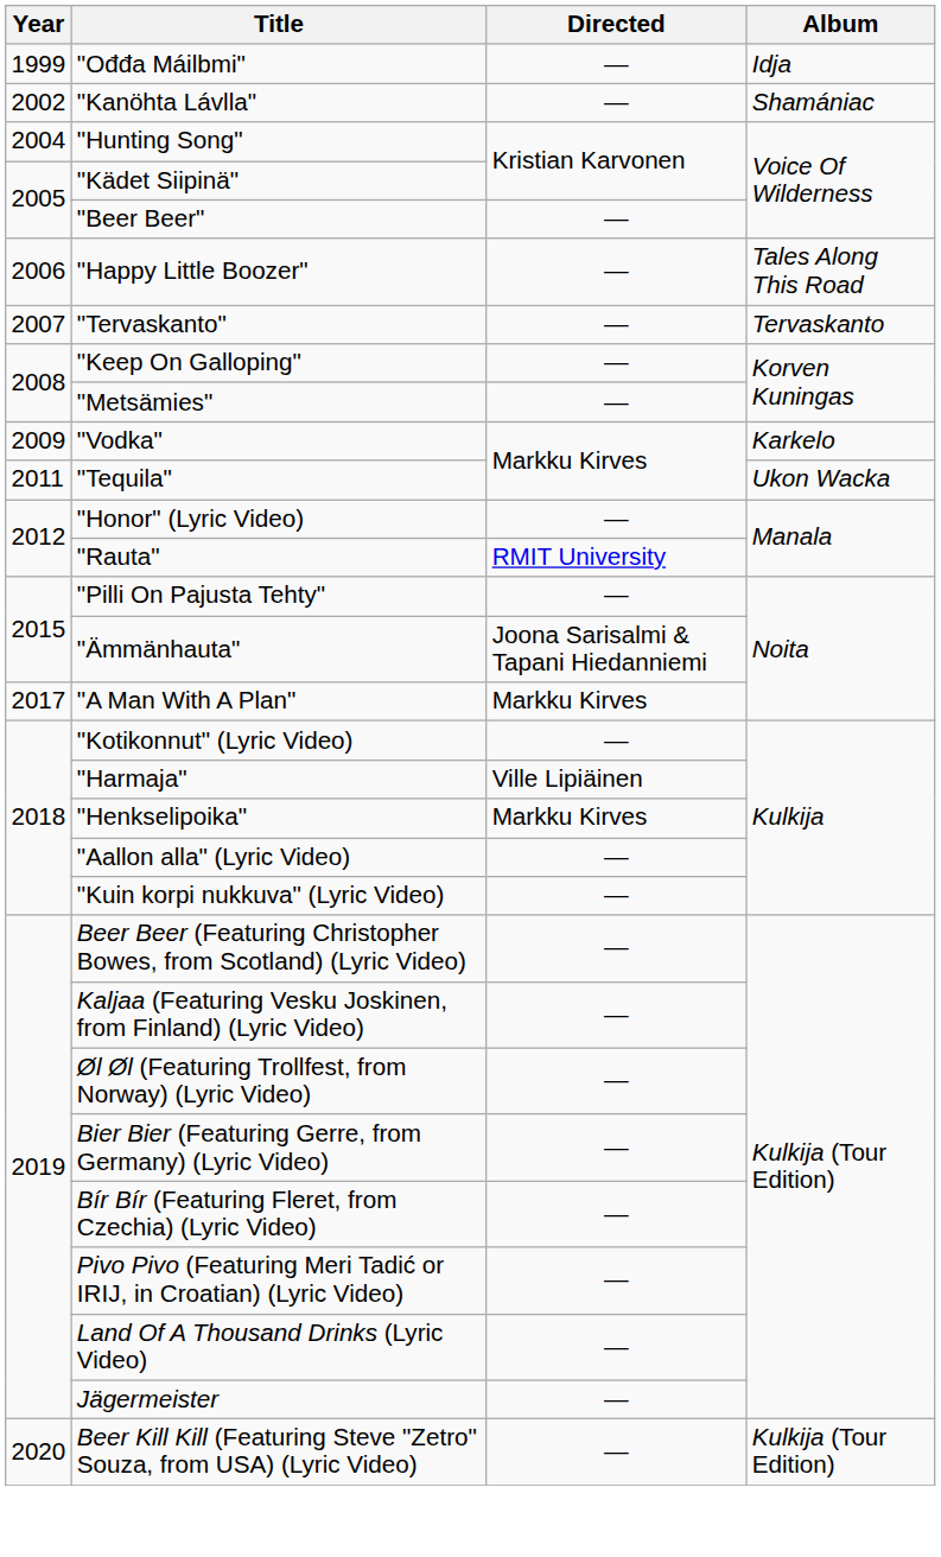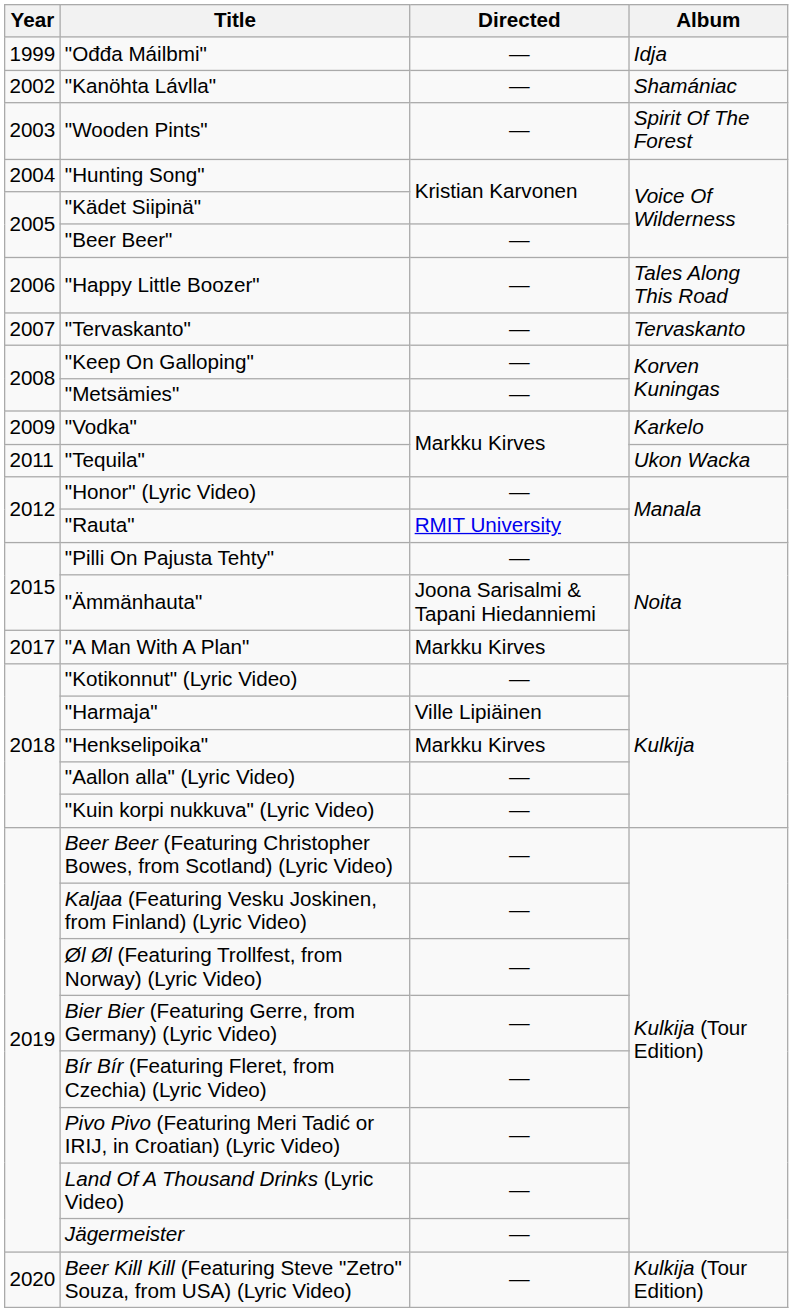 <table class="wikitable">
 <tr>
 <th>Year</th>
 <th>Title</th>
 <th>Directed</th>
 <th>Album</th>
 </tr>
 <tr>
 <td>1999</td>
 <td>"Ođđa Máilbmi"</td>
 <td style="text-align:center;">—</td>
 <td><em>Idja</em></td>
 </tr>
 <tr>
 <td>2002</td>
 <td>"Kanöhta Lávlla"</td>
 <td style="text-align:center;">—</td>
 <td><em>Shamániac</em></td>
+</tr>
+<tr>
+<td>2003</td>
+<td>"Wooden Pints"</td>
+<td style="text-align:center;">—</td>
+<td><em>Spirit Of The Forest</em></td>
 </tr>
 <tr>
 <td>2004</td>
 <td>"Hunting Song"</td>
 <td rowspan=2>Kristian Karvonen</td>
 <td rowspan=3><em>Voice Of Wilderness</em></td>
 </tr>
 <tr>
 <td rowspan=2>2005</td>
 <td>"Kädet Siipinä"</td>
 </tr>
 <tr>
 <td>"Beer Beer"</td>
 <td style="text-align:center;">—</td>
 </tr>
 <tr>
 <td>2006</td>
 <td>"Happy Little Boozer"</td>
 <td style="text-align:center;">—</td>
 <td><em>Tales Along This Road</em></td>
 </tr>
 <tr>
 <td>2007</td>
 <td>"Tervaskanto"</td>
 <td style="text-align:center;">—</td>
 <td><em>Tervaskanto</em></td>
 </tr>
 <tr>
 <td rowspan=2>2008</td>
 <td>"Keep On Galloping"</td>
 <td style="text-align:center;">—</td>
 <td rowspan=2><em>Korven Kuningas</em></td>
 </tr>
 <tr>
 <td>"Metsämies"</td>
 <td style="text-align:center;">—</td>
 </tr>
 <tr>
 <td>2009</td>
 <td>"Vodka"</td>
 <td rowspan=2>Markku Kirves</td>
 <td><em>Karkelo</em></td>
 </tr>
 <tr>
 <td>2011</td>
 <td>"Tequila"</td>
 <td><em>Ukon Wacka</em></td>
 </tr>
 <tr>
 <td rowspan=2>2012</td>
 <td>"Honor" (Lyric Video)</td>
 <td style="text-align:center;">—</td>
 <td rowspan=2><em>Manala</em></td>
 </tr>
 <tr>
 <td>"Rauta"</td>
 <td><a href='#'>RMIT University</a></td>
 </tr>
 <tr>
 <td rowspan=2>2015</td>
 <td>"Pilli On Pajusta Tehty"</td>
 <td style="text-align:center;">—</td>
 <td rowspan=3><em>Noita</em></td>
 </tr>
 <tr>
 <td>"Ämmänhauta"</td>
 <td>Joona Sarisalmi & Tapani Hiedanniemi</td>
 </tr>
 <tr>
 <td>2017</td>
 <td>"A Man With A Plan"</td>
 <td>Markku Kirves</td>
 </tr>
 <tr>
 <td rowspan=5>2018</td>
 <td>"Kotikonnut" (Lyric Video)</td>
 <td style="text-align:center;">—</td>
 <td rowspan=5><em>Kulkija</em></td>
 </tr>
 <tr>
 <td>"Harmaja"</td>
 <td>Ville Lipiäinen</td>
 </tr>
 <tr>
 <td>"Henkselipoika"</td>
 <td>Markku Kirves</td>
 </tr>
 <tr>
 <td>"Aallon alla" (Lyric Video)</td>
 <td style="text-align:center;">—</td>
 </tr>
 <tr>
 <td>"Kuin korpi nukkuva" (Lyric Video)</td>
 <td style="text-align:center;">—</td>
 </tr>
 <tr>
 <td rowspan=8>2019</td>
 <td><em>Beer Beer</em> (Featuring Christopher Bowes, from Scotland) (Lyric Video)</td>
 <td style="text-align:center;">—</td>
 <td rowspan=8><em>Kulkija</em> (Tour Edition)</td>
 </tr>
 <tr>
 <td><em>Kaljaa</em> (Featuring Vesku Joskinen, from Finland) (Lyric Video)</td>
 <td style="text-align:center;">—</td>
 </tr>
 <tr>
 <td><em>Øl Øl</em> (Featuring Trollfest, from Norway) (Lyric Video)</td>
 <td style="text-align:center;">—</td>
 </tr>
 <tr>
 <td><em>Bier Bier</em> (Featuring Gerre, from Germany) (Lyric Video)</td>
 <td style="text-align:center;">—</td>
 </tr>
 <tr>
 <td><em>Bír Bír</em> (Featuring Fleret, from Czechia) (Lyric Video)</td>
 <td style="text-align:center;">—</td>
 </tr>
 <tr>
 <td><em>Pivo Pivo</em> (Featuring Meri Tadić or IRIJ, in Croatian) (Lyric Video)</td>
 <td style="text-align:center;">—</td>
 </tr>
 <tr>
 <td><em>Land Of A Thousand Drinks</em> (Lyric Video)</td>
 <td style="text-align:center;">—</td>
 </tr>
 <tr>
 <td><em>Jägermeister</em></td>
 <td style="text-align:center;">—</td>
 </tr>
 <tr>
 <td>2020</td>
 <td><em>Beer Kill Kill</em> (Featuring Steve "Zetro" Souza, from USA) (Lyric Video)</td>
 <td style="text-align:center;">—</td>
 <td><em>Kulkija</em> (Tour Edition)</td>
 </tr>
 <tr>
 </tr>
 </table>
